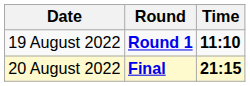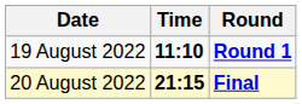 <table class="wikitable">
 <tr>
 <th>Date</th>
+<th>Time</th>
 <th>Round</th>
-<th>Time</th>
 </tr>
 <tr>
 <td>19 August 2022</td>
+<td><strong>11:10</strong></td>
 <td><strong><a href='#'>Round 1</a></strong></td>
-<td><strong>11:10</strong></td>
 </tr>
 <tr style=background:lemonchiffon>
 <td>20 August 2022</td>
+<td><strong>21:15</strong></td>
 <td><strong><a href='#'>Final</a></strong></td>
-<td><strong>21:15</strong></td>
 </tr>
 </table>
